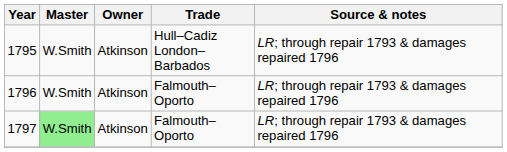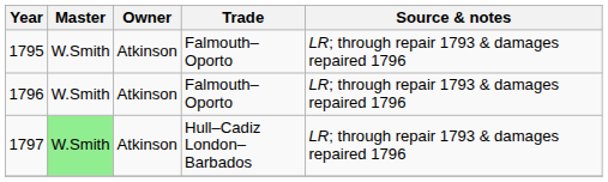 <table class=" wikitable">
 <tr>
 <th>Year</th>
 <th>Master</th>
 <th>Owner</th>
 <th>Trade</th>
 <th>Source & notes</th>
 </tr>
 <tr>
 <td>1795</td>
 <td>W.Smith</td>
 <td>Atkinson</td>
-<td>Hull–Cadiz<br>London–Barbados</td>
+<td>Falmouth–Oporto</td>
 <td><em>LR</em>; through repair 1793 & damages repaired 1796</td>
 </tr>
 <tr>
 <td>1796</td>
 <td>W.Smith</td>
 <td>Atkinson</td>
 <td>Falmouth–Oporto</td>
 <td><em>LR</em>; through repair 1793 & damages repaired 1796</td>
 </tr>
 <tr>
 <td>1797</td>
 <td style="background: lightgreen;">W.Smith</td>
 <td>Atkinson</td>
-<td>Falmouth–Oporto</td>
+<td>Hull–Cadiz<br>London–Barbados</td>
 <td><em>LR</em>; through repair 1793 & damages repaired 1796</td>
 </tr>
 <tr>
 </tr>
 </table>
